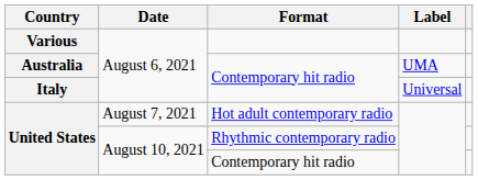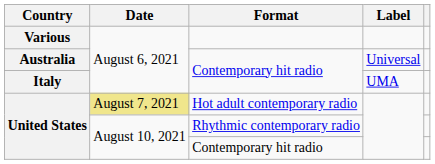 <table class="wikitable plainrowheaders" border="1">
 <tr>
 <th scope="col">Country</th>
 <th scope="col">Date</th>
 <th scope="col">Format</th>
 <th scope="col">Label</th>
 <th scope="col"></th>
 </tr>
 <tr>
 <th scope="row">Various</th>
 <td rowspan="3">August 6, 2021</td>
 <td></td>
 <td></td>
 <td style="text-align:center;"></td>
 </tr>
 <tr>
 <th scope="row">Australia</th>
 <td rowspan="2"><a href='#'>Contemporary hit radio</a></td>
+<td><a href='#'>Universal</a></td>
+<td style="text-align:center;"></td>
+</tr>
+<tr>
+<th scope="row">Italy</th>
 <td><a href='#'>UMA</a></td>
 <td style="text-align:center;"></td>
 </tr>
 <tr>
-<th scope="row">Italy</th>
-<td><a href='#'>Universal</a></td>
-<td style="text-align:center;"></td>
-</tr>
-<tr>
 <th scope="row" rowspan="3">United States</th>
-<td>August 7, 2021</td>
+<td style="background: khaki;">August 7, 2021</td>
 <td><a href='#'>Hot adult contemporary radio</a></td>
 <td rowspan="3"></td>
 <td style="text-align:center;"></td>
 </tr>
 <tr>
 <td rowspan="2">August 10, 2021</td>
 <td><a href='#'>Rhythmic contemporary radio</a></td>
 <td style="text-align:center;"></td>
 </tr>
 <tr>
 <td>Contemporary hit radio</td>
 <td style="text-align:center;"></td>
 </tr>
 </table>
